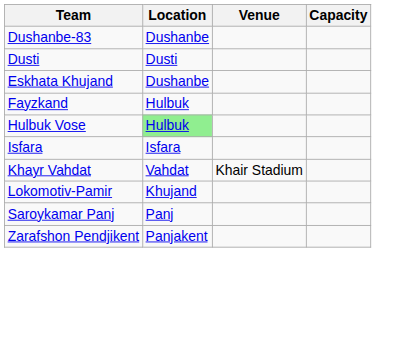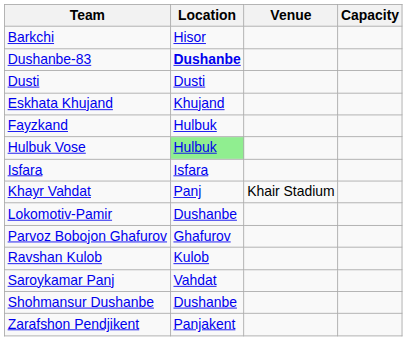 <table class="wikitable sortable" border="1">
 <tr>
 <th>Team</th>
 <th>Location</th>
 <th>Venue</th>
 <th>Capacity</th>
 </tr>
 <tr>
+<td><a href='#'>Barkchi</a></td>
+<td><a href='#'>Hisor</a></td>
+<td></td>
+<td style="text-align:center;"></td>
+</tr>
+<tr>
 <td><a href='#'>Dushanbe-83</a></td>
-<td><a href='#'>Dushanbe</a></td>
+<td><strong><a href='#'>Dushanbe</a></strong></td>
 <td></td>
 <td style="text-align:center;"></td>
 </tr>
 <tr>
 <td><a href='#'>Dusti</a></td>
 <td><a href='#'>Dusti</a></td>
 <td></td>
 <td style="text-align:center;"></td>
 </tr>
 <tr>
 <td><a href='#'>Eskhata Khujand</a></td>
-<td><a href='#'>Dushanbe</a></td>
+<td><a href='#'>Khujand</a></td>
 <td></td>
 <td style="text-align:center;"></td>
 </tr>
 <tr>
 <td><a href='#'>Fayzkand</a></td>
 <td><a href='#'>Hulbuk</a></td>
 <td></td>
 <td style="text-align:center;"></td>
 </tr>
 <tr>
 <td><a href='#'>Hulbuk Vose</a></td>
 <td style="background: lightgreen;"><a href='#'>Hulbuk</a></td>
 <td></td>
 <td style="text-align:center;"></td>
 </tr>
 <tr>
 <td><a href='#'>Isfara</a></td>
 <td><a href='#'>Isfara</a></td>
 <td></td>
 <td style="text-align:center;"></td>
 </tr>
 <tr>
 <td><a href='#'>Khayr Vahdat</a></td>
-<td><a href='#'>Vahdat</a></td>
+<td><a href='#'>Panj</a></td>
 <td>Khair Stadium</td>
 <td style="text-align:center;"></td>
 </tr>
 <tr>
 <td><a href='#'>Lokomotiv-Pamir</a></td>
-<td><a href='#'>Khujand</a></td>
+<td><a href='#'>Dushanbe</a></td>
+<td></td>
+<td style="text-align:center;"></td>
+</tr>
+<tr>
+<td><a href='#'>Parvoz Bobojon Ghafurov</a></td>
+<td><a href='#'>Ghafurov</a></td>
+<td></td>
+<td style="text-align:center;"></td>
+</tr>
+<tr>
+<td><a href='#'>Ravshan Kulob</a></td>
+<td><a href='#'>Kulob</a></td>
 <td></td>
 <td style="text-align:center;"></td>
 </tr>
 <tr>
 <td><a href='#'>Saroykamar Panj</a></td>
-<td><a href='#'>Panj</a></td>
+<td><a href='#'>Vahdat</a></td>
+<td></td>
+<td style="text-align:center;"></td>
+</tr>
+<tr>
+<td><a href='#'>Shohmansur Dushanbe</a></td>
+<td><a href='#'>Dushanbe</a></td>
 <td></td>
 <td style="text-align:center;"></td>
 </tr>
 <tr>
 <td><a href='#'>Zarafshon Pendjikent</a></td>
 <td><a href='#'>Panjakent</a></td>
 <td></td>
 <td style="text-align:center;"></td>
 </tr>
 </table>
